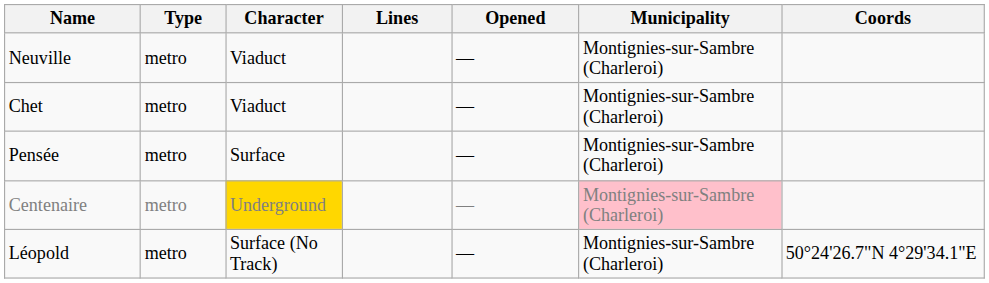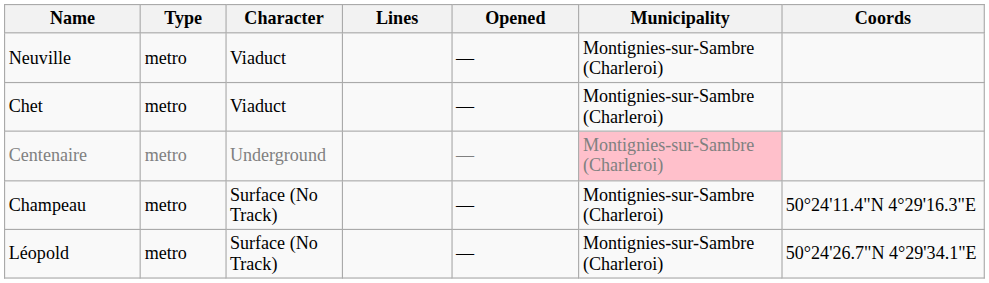 <table class="wikitable sortable">
 <tr>
 <th scope="col" width="130px">Name</th>
 <th scope="col" width="80px">Type</th>
 <th scope="col" width="100px">Character</th>
 <th scope="col" width="110px">Lines</th>
 <th scope="col" width="125px">Opened</th>
 <th scope="col" width="205px">Municipality</th>
 <th scope="col" width="205px" class="unsortable">Coords</th>
 </tr>
 <tr>
 <td>Neuville</td>
 <td>metro</td>
 <td>Viaduct</td>
 <td></td>
 <td>—</td>
 <td>Montignies-sur-Sambre (Charleroi)</td>
 <td></td>
 </tr>
 <tr>
 <td>Chet</td>
 <td>metro</td>
 <td>Viaduct</td>
 <td></td>
 <td>—</td>
 <td>Montignies-sur-Sambre (Charleroi)</td>
 <td></td>
 </tr>
-<tr>
-<td>Pensée</td>
-<td>metro</td>
-<td>Surface</td>
-<td></td>
-<td>—</td>
-<td>Montignies-sur-Sambre (Charleroi)</td>
-<td></td>
-</tr>
 <tr style="color:gray";>
 <td>Centenaire</td>
 <td>metro</td>
-<td style="background: gold;">Underground</td>
+<td>Underground</td>
 <td></td>
 <td>—</td>
 <td style="background: pink;">Montignies-sur-Sambre (Charleroi)</td>
 <td></td>
+</tr>
+<tr>
+<td>Champeau</td>
+<td>metro</td>
+<td>Surface (No Track)</td>
+<td></td>
+<td>—</td>
+<td>Montignies-sur-Sambre (Charleroi)</td>
+<td>50°24'11.4"N 4°29'16.3"E</td>
 </tr>
 <tr>
 <td>Léopold</td>
 <td>metro</td>
 <td>Surface (No Track)</td>
 <td></td>
 <td>—</td>
 <td>Montignies-sur-Sambre (Charleroi)</td>
 <td>50°24'26.7"N 4°29'34.1"E</td>
 </tr>
 </table>
